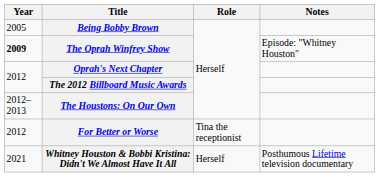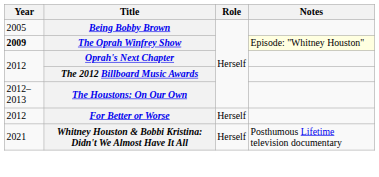 <table class="wikitable sortable plainrowheaders">
 <tr>
 <th scope="col">Year</th>
 <th scope="col">Title</th>
 <th scope="col" class="unsortable">Role</th>
 <th scope="col" class="unsortable">Notes</th>
 </tr>
 <tr>
 <td>2005</td>
 <th scope="row"><em><a href='#'>Being Bobby Brown</a></em></th>
 <td rowspan="5">Herself</td>
 <td></td>
 </tr>
 <tr>
 <td><strong>2009</strong></td>
 <th scope="row"><em><a href='#'>The Oprah Winfrey Show</a></em></th>
-<td>Episode: "Whitney Houston"</td>
+<td style="background: lightyellow;">Episode: "Whitney Houston"</td>
 </tr>
 <tr>
 <td rowspan="2">2012</td>
 <th scope="row"><em><a href='#'>Oprah's Next Chapter</a></em></th>
 <td></td>
 </tr>
 <tr>
 <th scope="row"><em>The 2012 <a href='#'>Billboard Music Awards</a></em></th>
 <td></td>
 </tr>
 <tr>
 <td>2012–2013</td>
 <th scope="row"><em><a href='#'>The Houstons: On Our Own</a></em></th>
 <td></td>
 </tr>
 <tr>
 <td>2012</td>
 <th scope="row"><em><a href='#'>For Better or Worse</a></em></th>
-<td>Tina the receptionist</td>
+<td>Herself</td>
 <td></td>
 </tr>
 <tr>
 <td>2021</td>
 <th scope="row"><em>Whitney Houston & Bobbi Kristina: Didn't We Almost Have It All</em></th>
 <td>Herself</td>
 <td>Posthumous <a href='#'>Lifetime</a> television documentary</td>
 </tr>
 </table>
